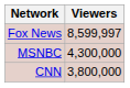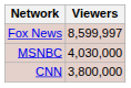 <table class="wikitable" style="text-align: right">
 <tr>
 <th>Network</th>
 <th>Viewers</th>
 </tr>
 <tr style="background:#e5d1cb">
 <td><a href='#'>Fox News</a></td>
 <td>8,599,997</td>
 </tr>
 <tr style="background:#e5d1cb">
 <td><a href='#'>MSNBC</a></td>
-<td>4,300,000</td>
+<td>4,030,000</td>
 </tr>
 <tr style="background:#e5d1cb">
 <td><a href='#'>CNN</a></td>
 <td>3,800,000</td>
 </tr>
 </table>
